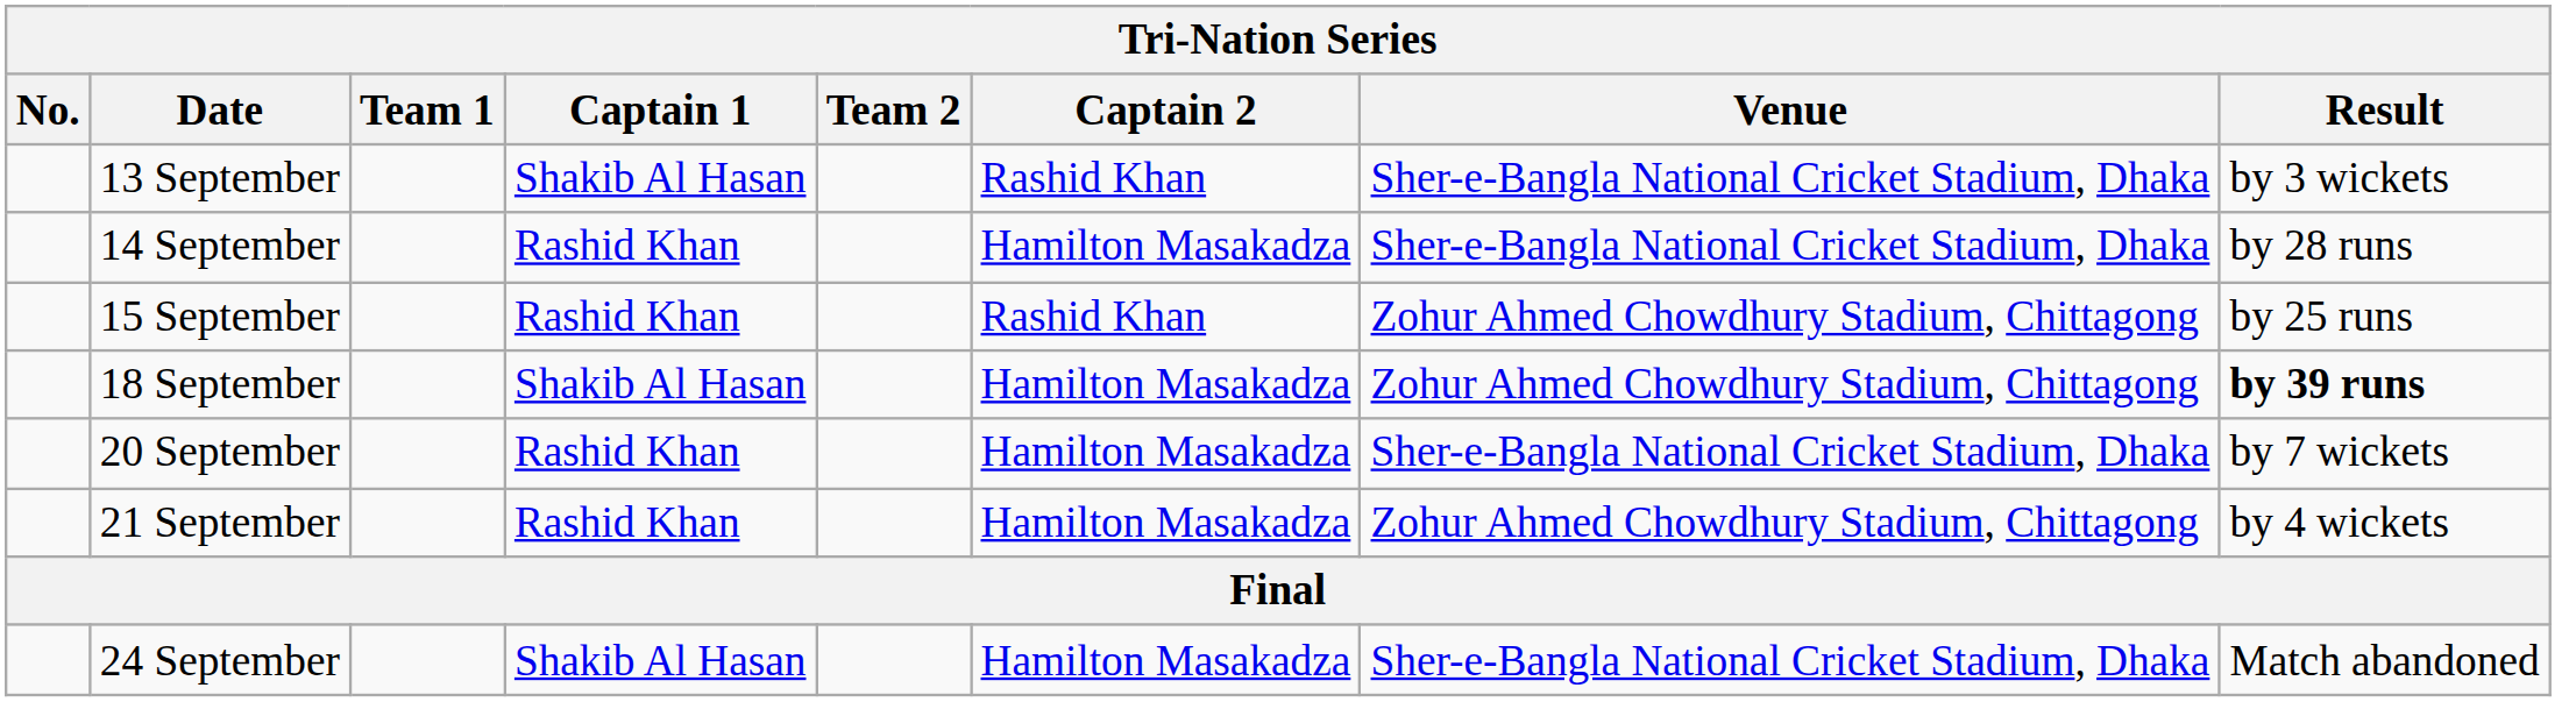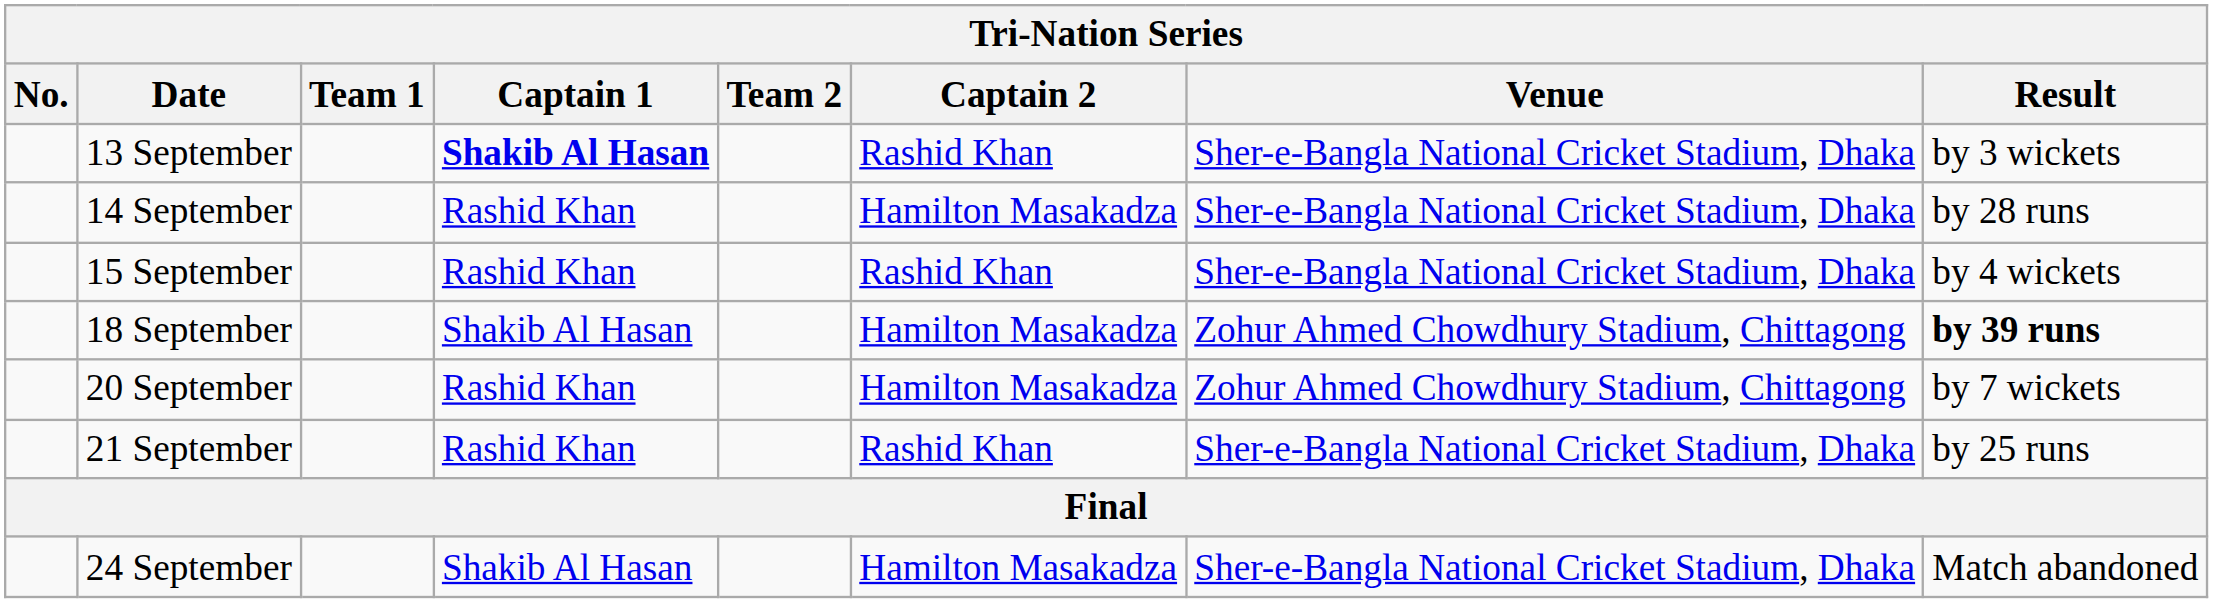 <table class="wikitable">
 <tr>
 <th colspan="9">Tri-Nation Series</th>
 </tr>
 <tr>
 <th>No.</th>
 <th>Date</th>
 <th>Team 1</th>
 <th>Captain 1</th>
 <th>Team 2</th>
 <th>Captain 2</th>
 <th>Venue</th>
 <th>Result</th>
 </tr>
 <tr>
 <td></td>
 <td>13 September</td>
 <td></td>
-<td><a href='#'>Shakib Al Hasan</a></td>
+<td><strong><a href='#'>Shakib Al Hasan</a></strong></td>
 <td></td>
 <td><a href='#'>Rashid Khan</a></td>
 <td><a href='#'>Sher-e-Bangla National Cricket Stadium</a>, <a href='#'>Dhaka</a></td>
 <td> by 3 wickets</td>
 </tr>
 <tr>
 <td></td>
 <td>14 September</td>
 <td></td>
 <td><a href='#'>Rashid Khan</a></td>
 <td></td>
 <td><a href='#'>Hamilton Masakadza</a></td>
 <td><a href='#'>Sher-e-Bangla National Cricket Stadium</a>, <a href='#'>Dhaka</a></td>
 <td> by 28 runs</td>
 </tr>
 <tr>
 <td></td>
 <td>15 September</td>
 <td></td>
 <td><a href='#'>Rashid Khan</a></td>
 <td></td>
 <td><a href='#'>Rashid Khan</a></td>
-<td><a href='#'>Zohur Ahmed Chowdhury Stadium</a>, <a href='#'>Chittagong</a></td>
-<td> by 25 runs</td>
+<td><a href='#'>Sher-e-Bangla National Cricket Stadium</a>, <a href='#'>Dhaka</a></td>
+<td> by 4 wickets</td>
 </tr>
 <tr>
 <td></td>
 <td>18 September</td>
 <td></td>
 <td><a href='#'>Shakib Al Hasan</a></td>
 <td></td>
 <td><a href='#'>Hamilton Masakadza</a></td>
 <td><a href='#'>Zohur Ahmed Chowdhury Stadium</a>, <a href='#'>Chittagong</a></td>
 <td><strong> by 39 runs</strong></td>
 </tr>
 <tr>
 <td></td>
 <td>20 September</td>
 <td></td>
 <td><a href='#'>Rashid Khan</a></td>
 <td></td>
 <td><a href='#'>Hamilton Masakadza</a></td>
-<td><a href='#'>Sher-e-Bangla National Cricket Stadium</a>, <a href='#'>Dhaka</a></td>
+<td><a href='#'>Zohur Ahmed Chowdhury Stadium</a>, <a href='#'>Chittagong</a></td>
 <td> by 7 wickets</td>
 </tr>
 <tr>
 <td></td>
 <td>21 September</td>
 <td></td>
 <td><a href='#'>Rashid Khan</a></td>
 <td></td>
-<td><a href='#'>Hamilton Masakadza</a></td>
-<td><a href='#'>Zohur Ahmed Chowdhury Stadium</a>, <a href='#'>Chittagong</a></td>
-<td> by 4 wickets</td>
+<td><a href='#'>Rashid Khan</a></td>
+<td><a href='#'>Sher-e-Bangla National Cricket Stadium</a>, <a href='#'>Dhaka</a></td>
+<td> by 25 runs</td>
 </tr>
 <tr>
 <th colspan="9">Final</th>
 </tr>
 <tr>
 <td></td>
 <td>24 September</td>
 <td></td>
 <td><a href='#'>Shakib Al Hasan</a></td>
 <td></td>
 <td><a href='#'>Hamilton Masakadza</a></td>
 <td><a href='#'>Sher-e-Bangla National Cricket Stadium</a>, <a href='#'>Dhaka</a></td>
 <td>Match abandoned</td>
 </tr>
 </table>
